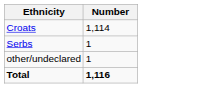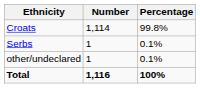 <table class="wikitable">
 <tr>
 <th width="100px">Ethnicity</th>
 <th width="80px">Number</th>
+<th width="80px">Percentage</th>
 </tr>
 <tr>
 <td><a href='#'>Croats</a></td>
 <td>1,114</td>
+<td>99.8%</td>
 </tr>
 <tr>
 <td><a href='#'>Serbs</a></td>
 <td>1</td>
+<td>0.1%</td>
 </tr>
 <tr>
 <td>other/undeclared</td>
 <td>1</td>
+<td>0.1%</td>
 </tr>
 <tr>
 <td><strong>Total</strong></td>
 <td><strong>1,116</strong></td>
+<td><strong>100%</strong></td>
 </tr>
 </table>
